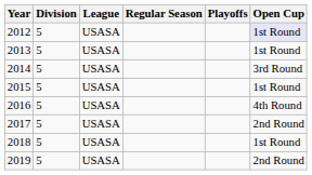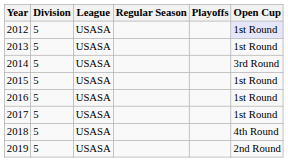 <table class="wikitable">
 <tr>
 <th>Year</th>
 <th>Division</th>
 <th>League</th>
 <th>Regular Season</th>
 <th>Playoffs</th>
 <th>Open Cup</th>
 </tr>
 <tr>
 <td>2012</td>
 <td>5</td>
 <td>USASA</td>
 <td></td>
 <td></td>
 <td style="background: lavender;">1st Round</td>
 </tr>
 <tr>
 <td>2013</td>
 <td>5</td>
 <td>USASA</td>
 <td></td>
 <td></td>
 <td>1st Round</td>
 </tr>
 <tr>
 <td>2014</td>
 <td>5</td>
 <td>USASA</td>
 <td></td>
 <td></td>
 <td>3rd Round</td>
 </tr>
 <tr>
 <td>2015</td>
 <td>5</td>
 <td>USASA</td>
 <td></td>
 <td></td>
 <td>1st Round</td>
 </tr>
 <tr>
 <td>2016</td>
 <td>5</td>
 <td>USASA</td>
 <td></td>
 <td></td>
-<td>4th Round</td>
+<td>1st Round</td>
 </tr>
 <tr>
 <td>2017</td>
 <td>5</td>
 <td>USASA</td>
 <td></td>
 <td></td>
-<td>2nd Round</td>
+<td>1st Round</td>
 </tr>
 <tr>
 <td>2018</td>
 <td>5</td>
 <td>USASA</td>
 <td></td>
 <td></td>
-<td>1st Round</td>
+<td>4th Round</td>
 </tr>
 <tr>
 <td>2019</td>
 <td>5</td>
 <td>USASA</td>
 <td></td>
 <td></td>
 <td>2nd Round</td>
 </tr>
 </table>
